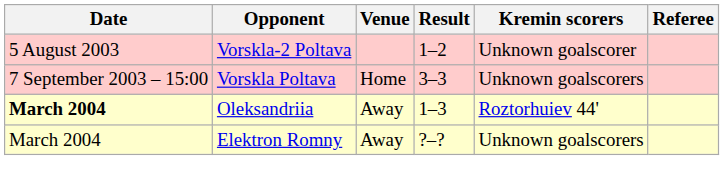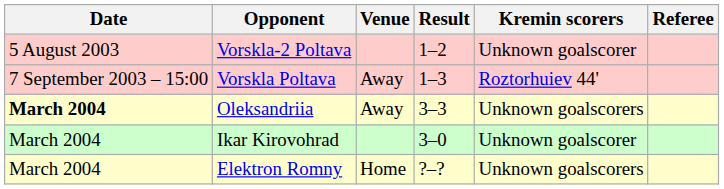 <table class="wikitable" style="text-align:left">
 <tr>
 <th>Date</th>
 <th>Opponent</th>
 <th>Venue</th>
 <th>Result</th>
 <th>Kremin scorers</th>
 <th>Referee</th>
 </tr>
 <tr style="background:#ffcccc">
 <td>5 August 2003</td>
 <td><a href='#'>Vorskla-2 Poltava</a></td>
 <td></td>
 <td>1–2</td>
 <td>Unknown goalscorer</td>
 <td></td>
 </tr>
 <tr style="background:#ffcccc">
 <td>7 September 2003 – 15:00</td>
 <td><a href='#'>Vorskla Poltava</a></td>
-<td>Home</td>
-<td>3–3</td>
-<td>Unknown goalscorers</td>
+<td>Away</td>
+<td>1–3</td>
+<td><a href='#'>Roztorhuiev</a> 44'</td>
 <td></td>
 </tr>
 <tr style="background:#ffffcc">
 <td><strong>March 2004</strong></td>
 <td><a href='#'>Oleksandriia</a></td>
 <td>Away</td>
-<td>1–3</td>
-<td><a href='#'>Roztorhuiev</a> 44'</td>
+<td>3–3</td>
+<td>Unknown goalscorers</td>
+<td></td>
+</tr>
+<tr style="background:#ccffcc">
+<td>March 2004</td>
+<td>Ikar Kirovohrad</td>
+<td></td>
+<td>3–0</td>
+<td>Unknown goalscorer</td>
 <td></td>
 </tr>
 <tr style="background:#ffffcc">
 <td>March 2004</td>
 <td><a href='#'>Elektron Romny</a></td>
-<td>Away</td>
+<td>Home</td>
 <td>?–?</td>
 <td>Unknown goalscorers</td>
 <td></td>
 </tr>
 </table>
